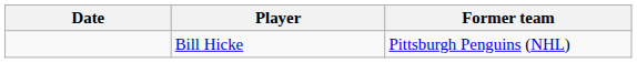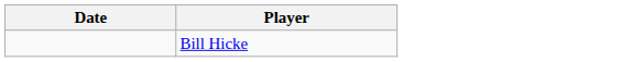 <table class="wikitable">
 <tr style="background:#ddd; text-align:center;">
 <th style="width: 10em;">Date</th>
 <th style="width: 13em;">Player</th>
-<th style="width: 15em;">Former team</th>
 </tr>
 <tr>
 <td></td>
 <td><a href='#'>Bill Hicke</a></td>
-<td><a href='#'>Pittsburgh Penguins</a> (<a href='#'>NHL</a>)</td>
 </tr>
 </table>
